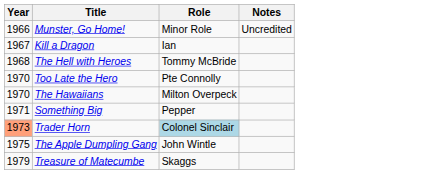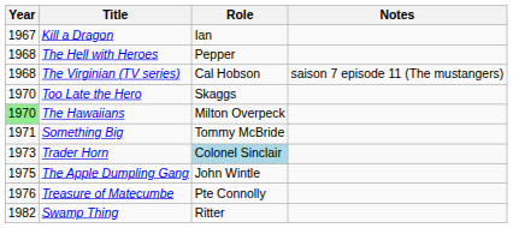 <table class="wikitable sortable">
 <tr>
 <th>Year</th>
 <th>Title</th>
 <th>Role</th>
 <th class="unsortable">Notes</th>
-</tr>
-<tr>
-<td>1966</td>
-<td><em><a href='#'>Munster, Go Home!</a></em></td>
-<td>Minor Role</td>
-<td>Uncredited</td>
 </tr>
 <tr>
 <td>1967</td>
 <td><em><a href='#'>Kill a Dragon</a></em></td>
 <td>Ian</td>
 <td></td>
 </tr>
 <tr>
 <td>1968</td>
 <td><em><a href='#'>The Hell with Heroes</a></em></td>
-<td>Tommy McBride</td>
+<td>Pepper</td>
 <td></td>
+</tr>
+<tr>
+<td>1968</td>
+<td><em><a href='#'>The Virginian (TV series)</a></em></td>
+<td>Cal Hobson</td>
+<td>saison 7 episode 11 (The mustangers)</td>
 </tr>
 <tr>
 <td>1970</td>
 <td><em><a href='#'>Too Late the Hero</a></em></td>
-<td>Pte Connolly</td>
+<td>Skaggs</td>
 <td></td>
 </tr>
 <tr>
-<td>1970</td>
+<td style="background: lightgreen;">1970</td>
 <td><em><a href='#'>The Hawaiians</a></em></td>
 <td>Milton Overpeck</td>
 <td></td>
 </tr>
 <tr>
 <td>1971</td>
 <td><em><a href='#'>Something Big</a></em></td>
-<td>Pepper</td>
+<td>Tommy McBride</td>
 <td></td>
 </tr>
 <tr>
-<td style="background: lightsalmon;">1973</td>
+<td>1973</td>
 <td><em><a href='#'>Trader Horn</a></em></td>
 <td style="background: lightblue;">Colonel Sinclair</td>
 <td></td>
 </tr>
 <tr>
 <td>1975</td>
 <td><em><a href='#'>The Apple Dumpling Gang</a></em></td>
 <td>John Wintle</td>
 <td></td>
 </tr>
 <tr>
-<td>1979</td>
+<td>1976</td>
 <td><em><a href='#'>Treasure of Matecumbe</a></em></td>
-<td>Skaggs</td>
+<td>Pte Connolly</td>
+<td></td>
+</tr>
+<tr>
+<td>1982</td>
+<td><em><a href='#'>Swamp Thing</a></em></td>
+<td>Ritter</td>
 <td></td>
 </tr>
 </table>
